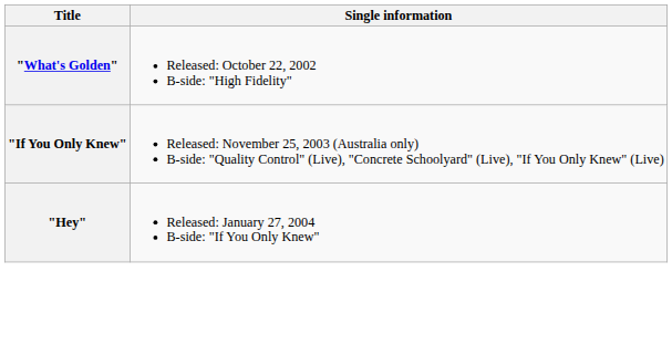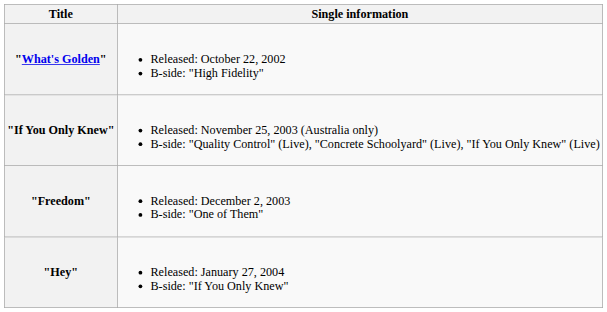 <table class="wikitable plainrowheaders">
 <tr>
 <th>Title</th>
 <th>Single information</th>
 </tr>
 <tr>
 <th scope="row">"<a href='#'>What's Golden</a>"</th>
 <td><br><ul><li>Released: October 22, 2002</li><li>B-side: "High Fidelity"</li></ul></td>
 </tr>
 <tr>
 <th scope="row">"If You Only Knew"</th>
 <td><br><ul><li>Released: November 25, 2003 (Australia only)</li><li>B-side: "Quality Control" (Live), "Concrete Schoolyard" (Live), "If You Only Knew" (Live)</li></ul></td>
 </tr>
 <tr>
+<th scope="row">"Freedom"</th>
+<td><br><ul><li>Released: December 2, 2003</li><li>B-side: "One of Them"</li></ul></td>
+</tr>
+<tr>
 <th scope="row">"Hey"</th>
 <td><br><ul><li>Released: January 27, 2004</li><li>B-side: "If You Only Knew"</li></ul></td>
 </tr>
 </table>
